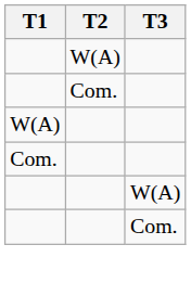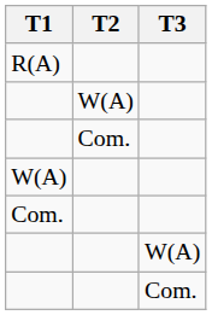 <table class="wikitable">
 <tr>
 <th>T1</th>
 <th>T2</th>
 <th>T3</th>
+</tr>
+<tr>
+<td>R(A)</td>
+<td></td>
+<td></td>
 </tr>
 <tr>
 <td></td>
 <td>W(A)</td>
 <td></td>
 </tr>
 <tr>
 <td></td>
 <td>Com.</td>
 <td></td>
 </tr>
 <tr>
 <td>W(A)</td>
 <td></td>
 <td></td>
 </tr>
 <tr>
 <td>Com.</td>
 <td></td>
 <td></td>
 </tr>
 <tr>
 <td></td>
 <td></td>
 <td>W(A)</td>
 </tr>
 <tr>
 <td></td>
 <td></td>
 <td>Com.</td>
 </tr>
 </table>
